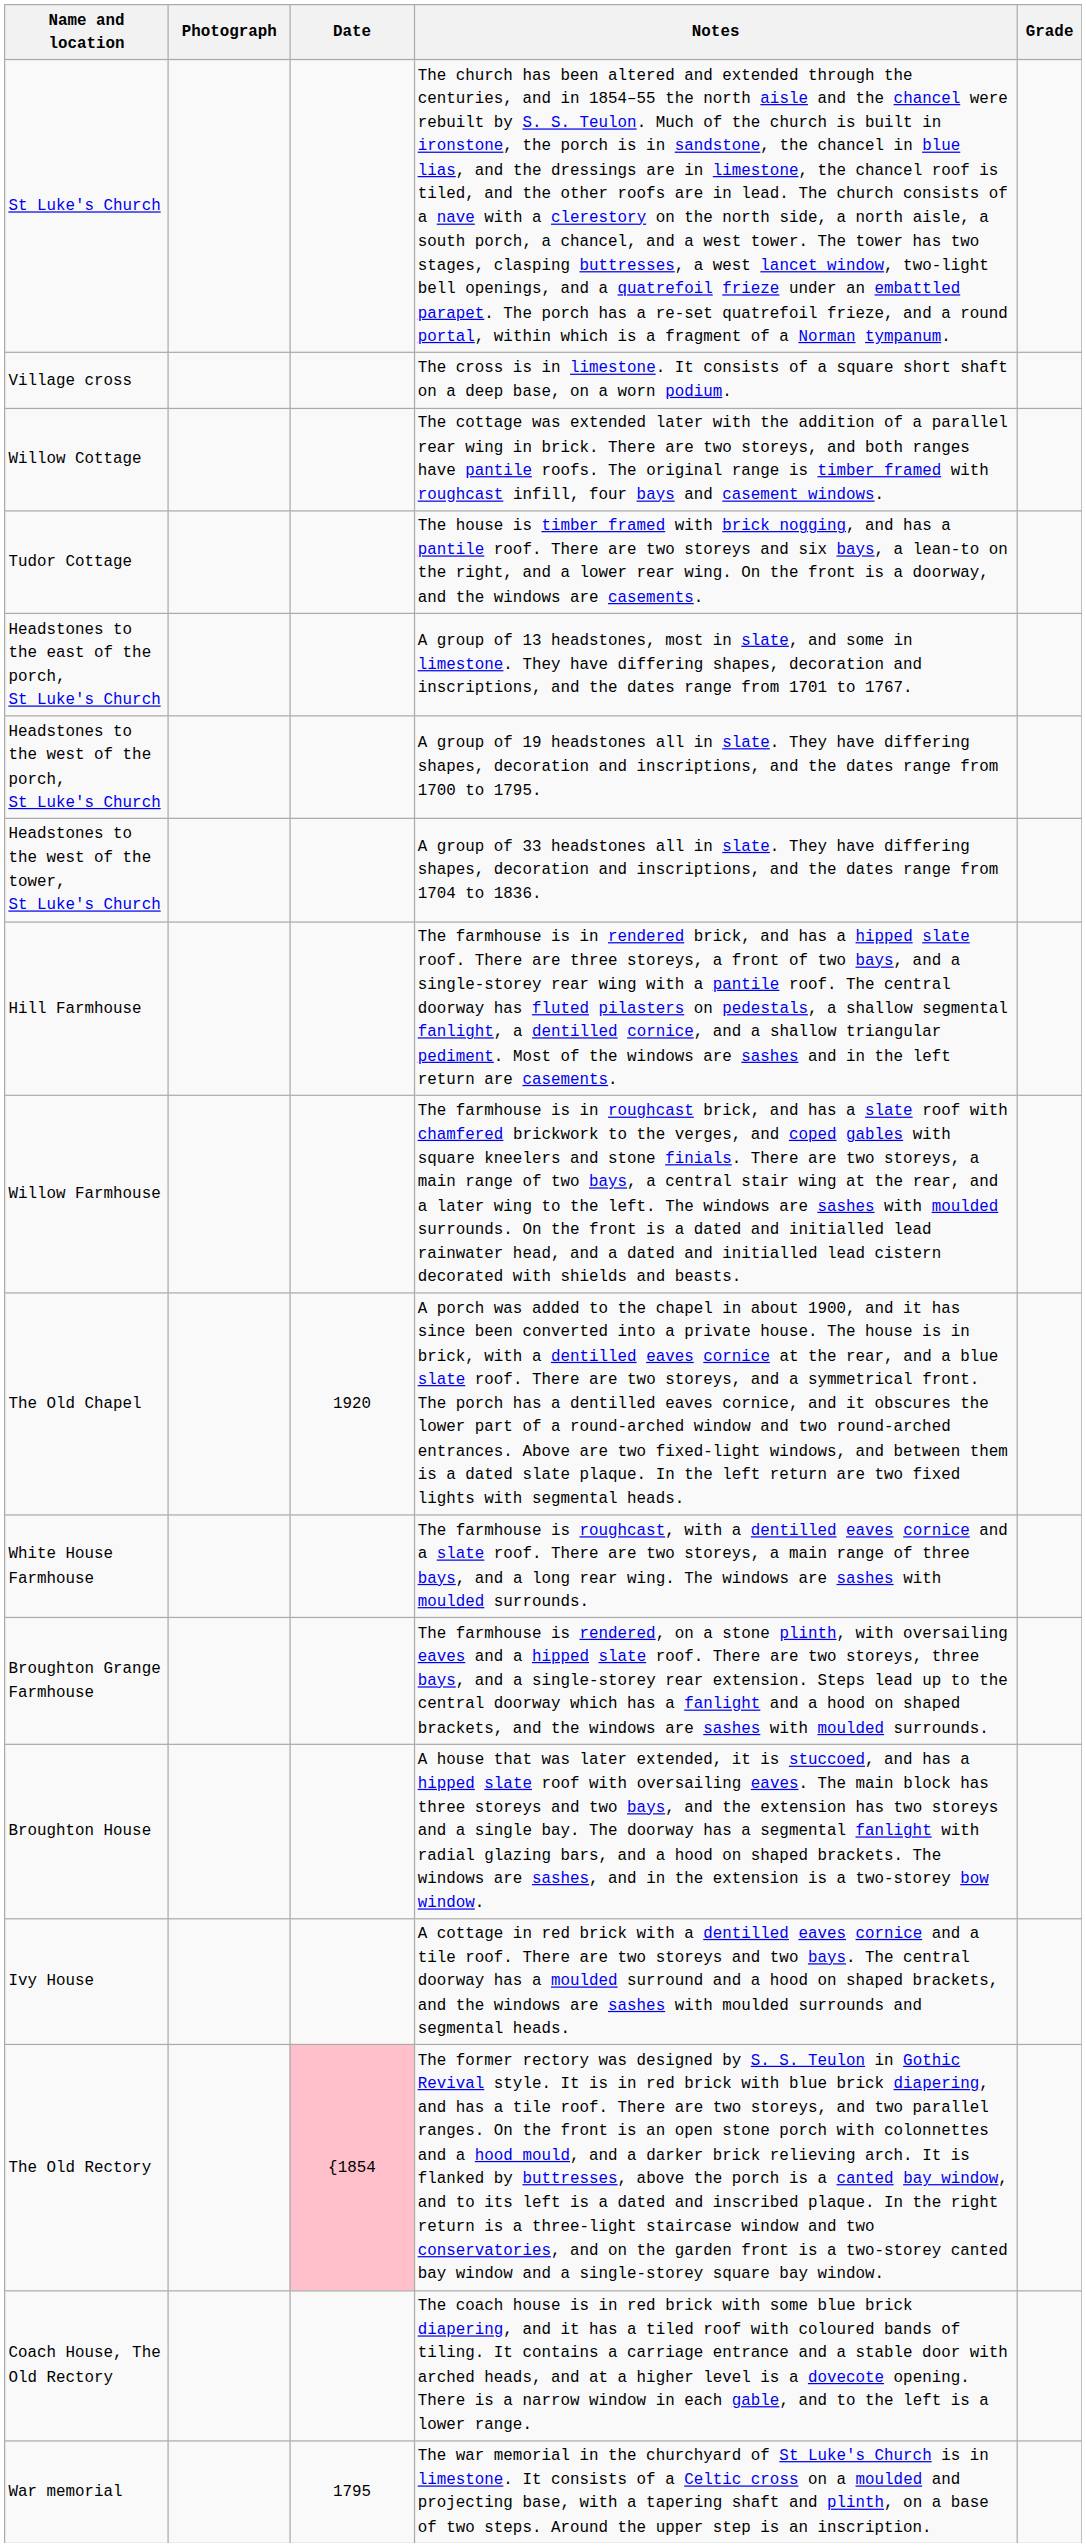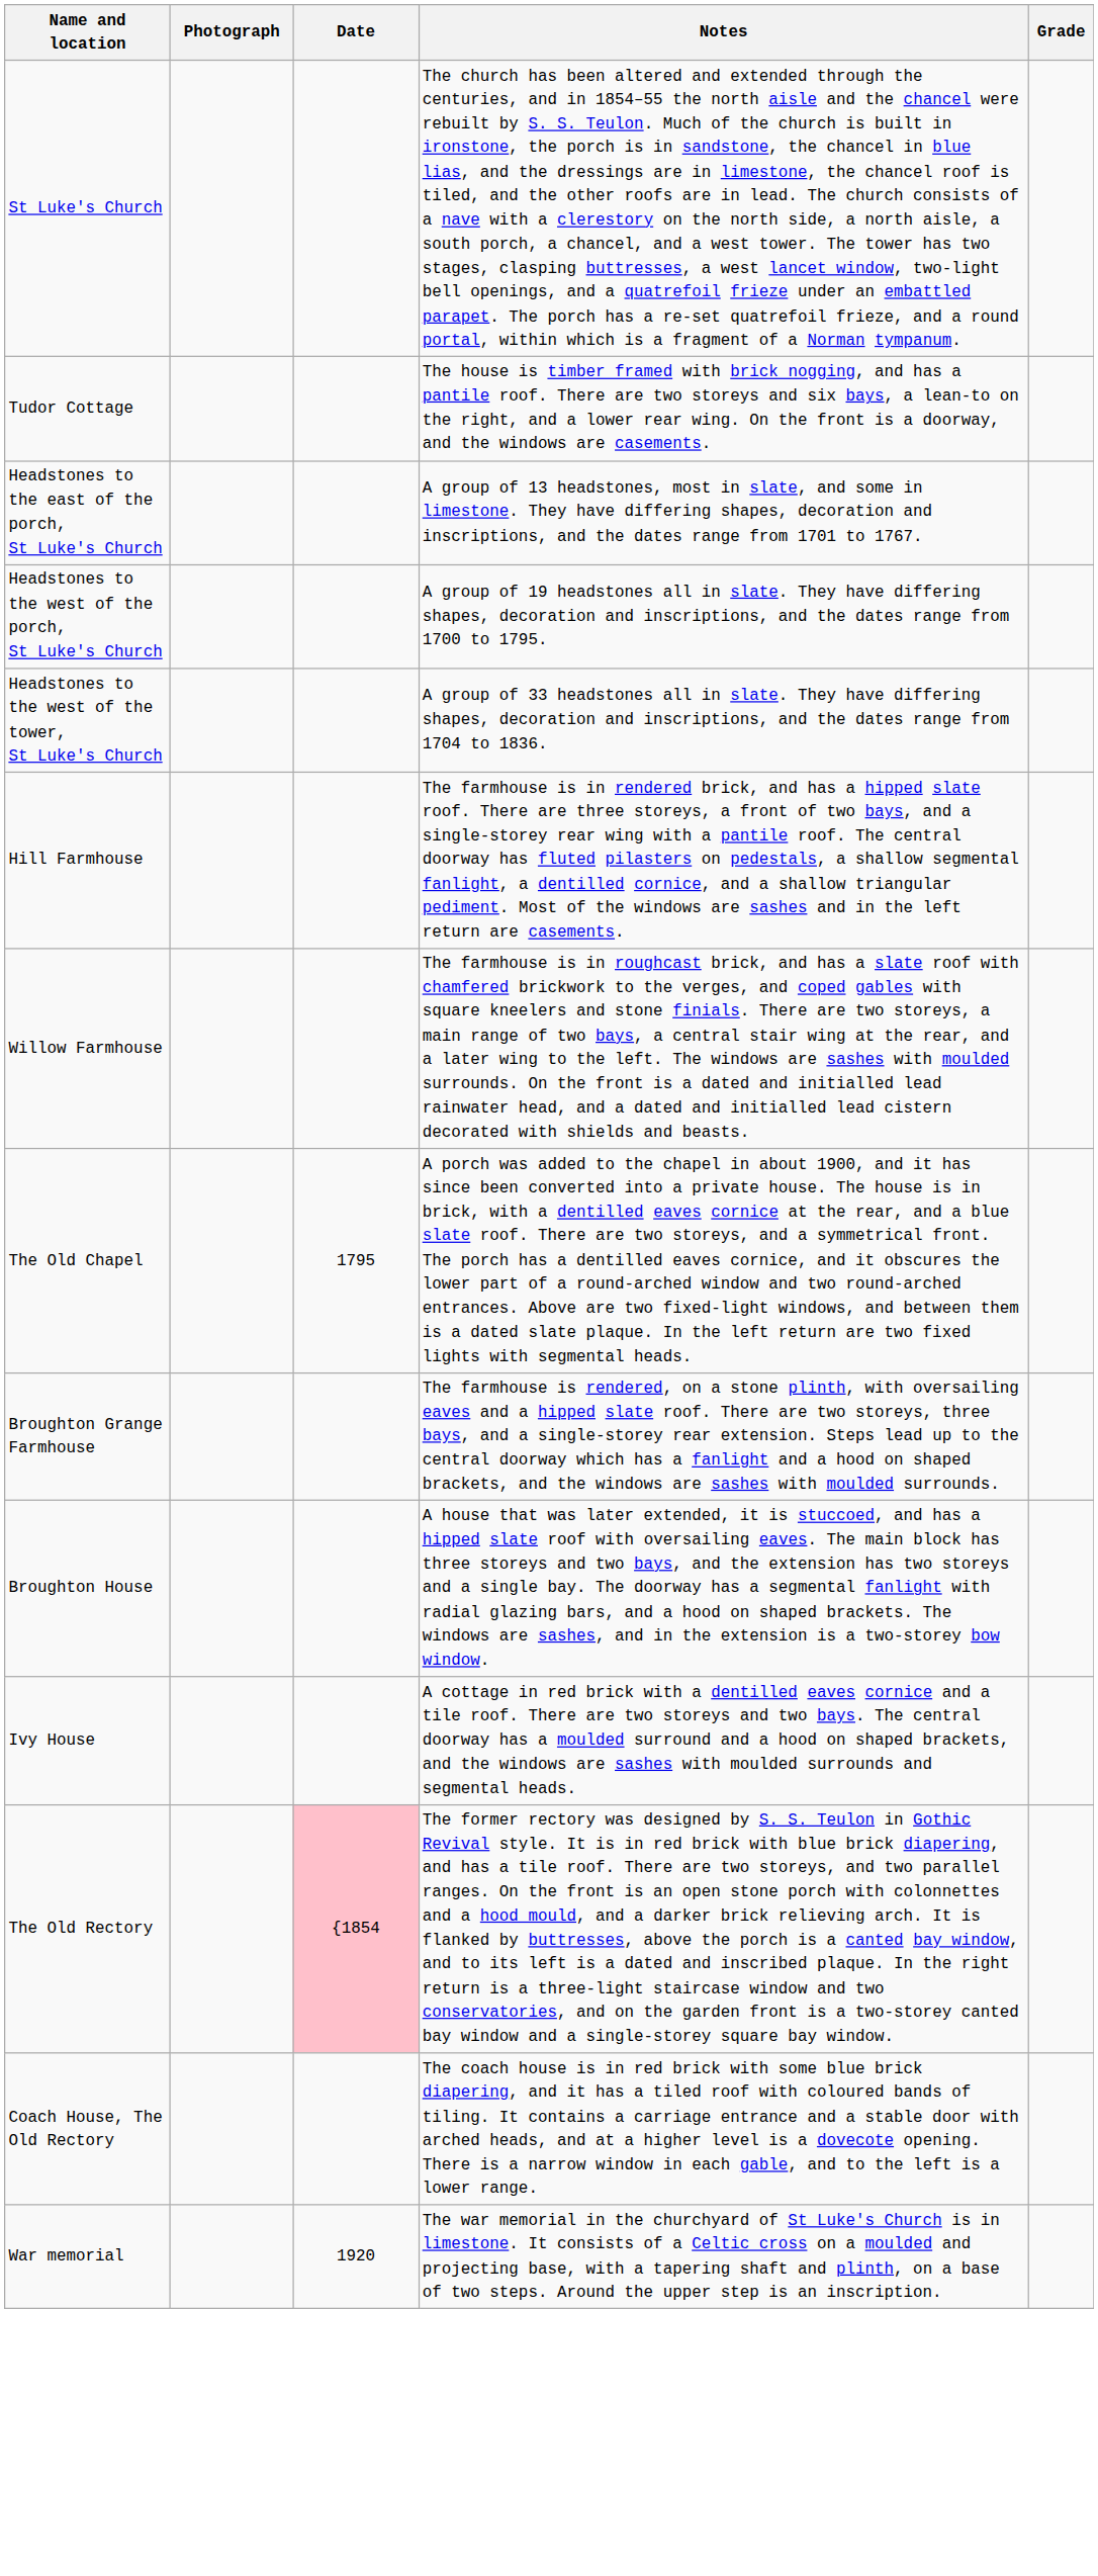 <table class="wikitable sortable plainrowheaders" style="width:100%; border:0px; text-align:left; line-height:150%">
 <tr>
 <th scope="col"  style="width:150px">Name and location</th>
 <th scope="col"  style="width:100px" class="unsortable">Photograph</th>
 <th scope="col"  style="width:120px">Date</th>
 <th scope="col"  style="width:650px" class="unsortable">Notes</th>
 <th scope="col"  style="width:50px">Grade</th>
 </tr>
 <tr>
 <td><a href='#'>St Luke's Church</a><br><small></small></td>
 <td></td>
 <td align="center"></td>
 <td>The church has been altered and extended through the centuries, and in 1854–55 the north <a href='#'>aisle</a> and the <a href='#'>chancel</a> were rebuilt by <a href='#'>S. S. Teulon</a>.  Much of the church is built in <a href='#'>ironstone</a>, the porch is in <a href='#'>sandstone</a>, the chancel in <a href='#'>blue lias</a>, and the dressings are in <a href='#'>limestone</a>, the chancel roof is tiled, and the other roofs are in lead.  The church consists of a <a href='#'>nave</a> with a <a href='#'>clerestory</a> on the north side, a north aisle, a south porch, a chancel, and a west tower.  The tower has two stages, clasping <a href='#'>buttresses</a>, a west <a href='#'>lancet window</a>, two-light bell openings, and a <a href='#'>quatrefoil</a> <a href='#'>frieze</a> under an <a href='#'>embattled</a> <a href='#'>parapet</a>.  The porch has a re-set quatrefoil frieze, and a round <a href='#'>portal</a>, within which is a fragment of a <a href='#'>Norman</a> <a href='#'>tympanum</a>.</td>
-<td align="center" ></td>
-</tr>
-<tr>
-<td>Village cross<br><small></small></td>
-<td></td>
-<td align="center"></td>
-<td>The cross is in <a href='#'>limestone</a>.  It consists of a square short shaft on a deep base, on a worn <a href='#'>podium</a>.</td>
-<td align="center" ></td>
-</tr>
-<tr>
-<td>Willow Cottage<br><small></small></td>
-<td></td>
-<td align="center"></td>
-<td>The cottage was extended later with the addition of a parallel rear wing in brick.  There are two storeys, and both ranges have <a href='#'>pantile</a> roofs.  The original range is <a href='#'>timber framed</a> with <a href='#'>roughcast</a> infill, four <a href='#'>bays</a> and <a href='#'>casement windows</a>.</td>
 <td align="center" ></td>
 </tr>
 <tr>
 <td>Tudor Cottage<br><small></small></td>
 <td></td>
 <td align="center"></td>
 <td>The house is <a href='#'>timber framed</a> with <a href='#'>brick nogging</a>, and has a <a href='#'>pantile</a> roof.  There are two storeys and six <a href='#'>bays</a>, a lean-to on the right, and a lower rear wing.  On the front is a doorway, and the windows are <a href='#'>casements</a>.</td>
 <td align="center" ></td>
 </tr>
 <tr>
 <td>Headstones to the east of the porch,<br><a href='#'>St Luke's Church</a><br><small></small></td>
 <td></td>
 <td align="center"></td>
 <td>A group of 13 headstones, most in <a href='#'>slate</a>, and some in <a href='#'>limestone</a>.  They have differing shapes, decoration and inscriptions, and the dates range from 1701 to 1767.</td>
 <td align="center" ></td>
 </tr>
 <tr>
 <td>Headstones to the west of the porch,<br><a href='#'>St Luke's Church</a><br><small></small></td>
 <td></td>
 <td align="center"></td>
 <td>A group of 19 headstones all in <a href='#'>slate</a>.  They have differing shapes, decoration and inscriptions, and the dates range from 1700 to 1795.</td>
 <td align="center" ></td>
 </tr>
 <tr>
 <td>Headstones to the west of the tower,<br><a href='#'>St Luke's Church</a><br><small></small></td>
 <td></td>
 <td align="center"></td>
 <td>A group of 33 headstones all in <a href='#'>slate</a>.  They have differing shapes, decoration and inscriptions, and the dates range from 1704 to 1836.</td>
 <td align="center" ></td>
 </tr>
 <tr>
 <td>Hill Farmhouse<br><small></small></td>
 <td></td>
 <td align="center"></td>
 <td>The farmhouse is in <a href='#'>rendered</a> brick, and has a <a href='#'>hipped</a> <a href='#'>slate</a> roof.  There are three storeys, a front of two <a href='#'>bays</a>, and a single-storey rear wing with a <a href='#'>pantile</a> roof.  The central doorway has <a href='#'>fluted</a> <a href='#'>pilasters</a> on <a href='#'>pedestals</a>, a shallow segmental <a href='#'>fanlight</a>, a <a href='#'>dentilled</a> <a href='#'>cornice</a>, and a shallow triangular <a href='#'>pediment</a>.  Most of the windows are <a href='#'>sashes</a> and in the left return are <a href='#'>casements</a>.</td>
 <td align="center" ></td>
 </tr>
 <tr>
 <td>Willow Farmhouse<br><small></small></td>
 <td></td>
 <td align="center"></td>
 <td>The farmhouse is in <a href='#'>roughcast</a> brick, and has a <a href='#'>slate</a> roof with <a href='#'>chamfered</a> brickwork to the verges, and <a href='#'>coped</a> <a href='#'>gables</a> with square kneelers and stone <a href='#'>finials</a>.  There are two storeys, a main range of two <a href='#'>bays</a>, a central stair wing at the rear, and a later wing to the left.  The windows are <a href='#'>sashes</a> with <a href='#'>moulded</a> surrounds.  On the front is a dated and initialled lead rainwater head, and a dated and initialled lead cistern decorated with shields and beasts.</td>
 <td align="center" ></td>
 </tr>
 <tr>
 <td>The Old Chapel<br><small></small></td>
 <td></td>
-<td align="center">1920</td>
+<td align="center">1795</td>
 <td>A porch was added to the chapel in about 1900, and it has since been converted into a private house.  The house is in brick, with a <a href='#'>dentilled</a> <a href='#'>eaves</a> <a href='#'>cornice</a> at the rear, and a blue <a href='#'>slate</a> roof.  There are two storeys, and a symmetrical front.  The porch has a dentilled eaves cornice, and it obscures the lower part of a round-arched window and two round-arched entrances.  Above are two fixed-light windows, and between them is a dated slate plaque.  In the left return are two fixed lights with segmental heads.</td>
-<td align="center" ></td>
-</tr>
-<tr>
-<td>White House Farmhouse<br><small></small></td>
-<td></td>
-<td align="center"></td>
-<td>The farmhouse is <a href='#'>roughcast</a>, with a <a href='#'>dentilled</a> <a href='#'>eaves</a> <a href='#'>cornice</a> and a <a href='#'>slate</a> roof.  There are two storeys, a main range of three <a href='#'>bays</a>, and a long rear wing.  The windows are <a href='#'>sashes</a> with <a href='#'>moulded</a> surrounds.</td>
 <td align="center" ></td>
 </tr>
 <tr>
 <td>Broughton Grange Farmhouse<br><small></small></td>
 <td></td>
 <td align="center"></td>
 <td>The farmhouse is <a href='#'>rendered</a>, on a stone <a href='#'>plinth</a>, with oversailing <a href='#'>eaves</a> and a <a href='#'>hipped</a> <a href='#'>slate</a> roof.  There are two storeys, three <a href='#'>bays</a>, and a single-storey rear extension.  Steps lead up to the central doorway which has a <a href='#'>fanlight</a> and a hood on shaped brackets, and the windows are <a href='#'>sashes</a> with <a href='#'>moulded</a> surrounds.</td>
 <td align="center" ></td>
 </tr>
 <tr>
 <td>Broughton House<br><small></small></td>
 <td></td>
 <td align="center"></td>
 <td>A house that was later extended, it is <a href='#'>stuccoed</a>, and has a <a href='#'>hipped</a> <a href='#'>slate</a> roof with oversailing <a href='#'>eaves</a>.  The main block has three storeys and two <a href='#'>bays</a>, and the extension has two storeys and a single bay.  The doorway has a segmental <a href='#'>fanlight</a> with radial glazing bars, and a hood on shaped brackets.  The windows are <a href='#'>sashes</a>, and in the extension is a two-storey <a href='#'>bow window</a>.</td>
 <td align="center" ></td>
 </tr>
 <tr>
 <td>Ivy House<br><small></small></td>
 <td></td>
 <td align="center"></td>
 <td>A cottage in red brick with a <a href='#'>dentilled</a> <a href='#'>eaves</a> <a href='#'>cornice</a> and a tile roof.  There are two storeys and two <a href='#'>bays</a>.  The central doorway has a <a href='#'>moulded</a> surround and a hood on shaped brackets, and the windows are <a href='#'>sashes</a> with moulded surrounds and segmental heads.</td>
 <td align="center" ></td>
 </tr>
 <tr>
 <td>The Old Rectory<br><small></small></td>
 <td></td>
 <td align="center" style="background: pink;">{1854</td>
 <td>The former rectory was designed by <a href='#'>S. S. Teulon</a> in <a href='#'>Gothic Revival</a> style.  It is in red brick with blue brick <a href='#'>diapering</a>, and has a tile roof.  There are two storeys, and two parallel ranges.  On the front is an open stone porch with colonnettes and a <a href='#'>hood mould</a>, and a darker brick relieving arch. It is flanked by <a href='#'>buttresses</a>, above the porch is a <a href='#'>canted</a> <a href='#'>bay window</a>, and to its left is a dated and inscribed plaque.  In the right return is a three-light staircase window and two <a href='#'>conservatories</a>, and on the garden front is a two-storey canted bay window and a single-storey square bay window.</td>
 <td align="center" ></td>
 </tr>
 <tr>
 <td>Coach House, The Old Rectory<br><small></small></td>
 <td></td>
 <td align="center"></td>
 <td>The coach house is in red brick with some blue brick <a href='#'>diapering</a>, and it has a tiled roof with coloured bands of tiling.  It contains a carriage entrance and a stable door with arched heads, and at a higher level is a <a href='#'>dovecote</a> opening.  There is a narrow window in each <a href='#'>gable</a>, and to the left is a lower range.</td>
 <td align="center" ></td>
 </tr>
 <tr>
 <td>War memorial<br><small></small></td>
 <td></td>
-<td align="center">1795</td>
+<td align="center">1920</td>
 <td>The war memorial in the churchyard of <a href='#'>St Luke's Church</a> is in <a href='#'>limestone</a>.  It consists of a <a href='#'>Celtic cross</a> on a <a href='#'>moulded</a> and projecting base, with a tapering shaft and <a href='#'>plinth</a>, on a base of two steps.  Around the upper step is an inscription.</td>
 <td align="center" ></td>
 </tr>
 <tr>
 </tr>
 </table>
